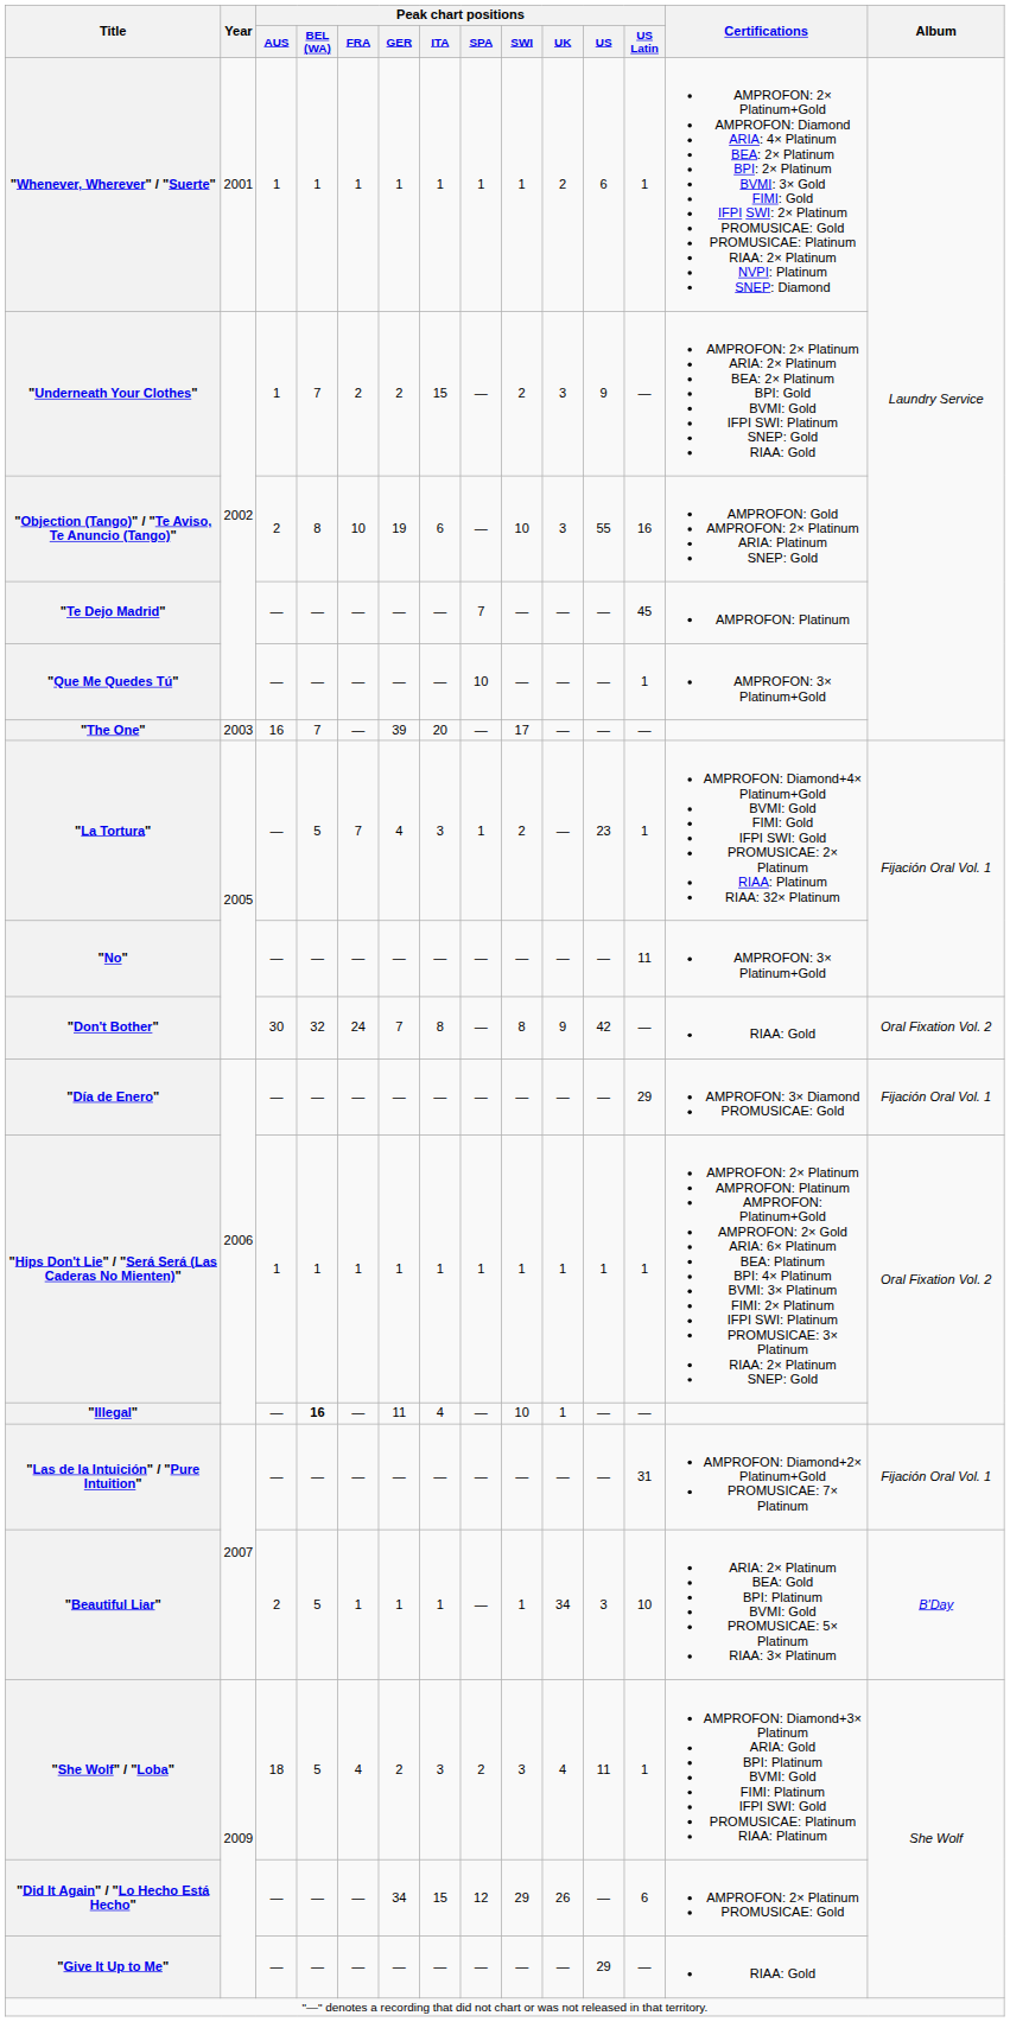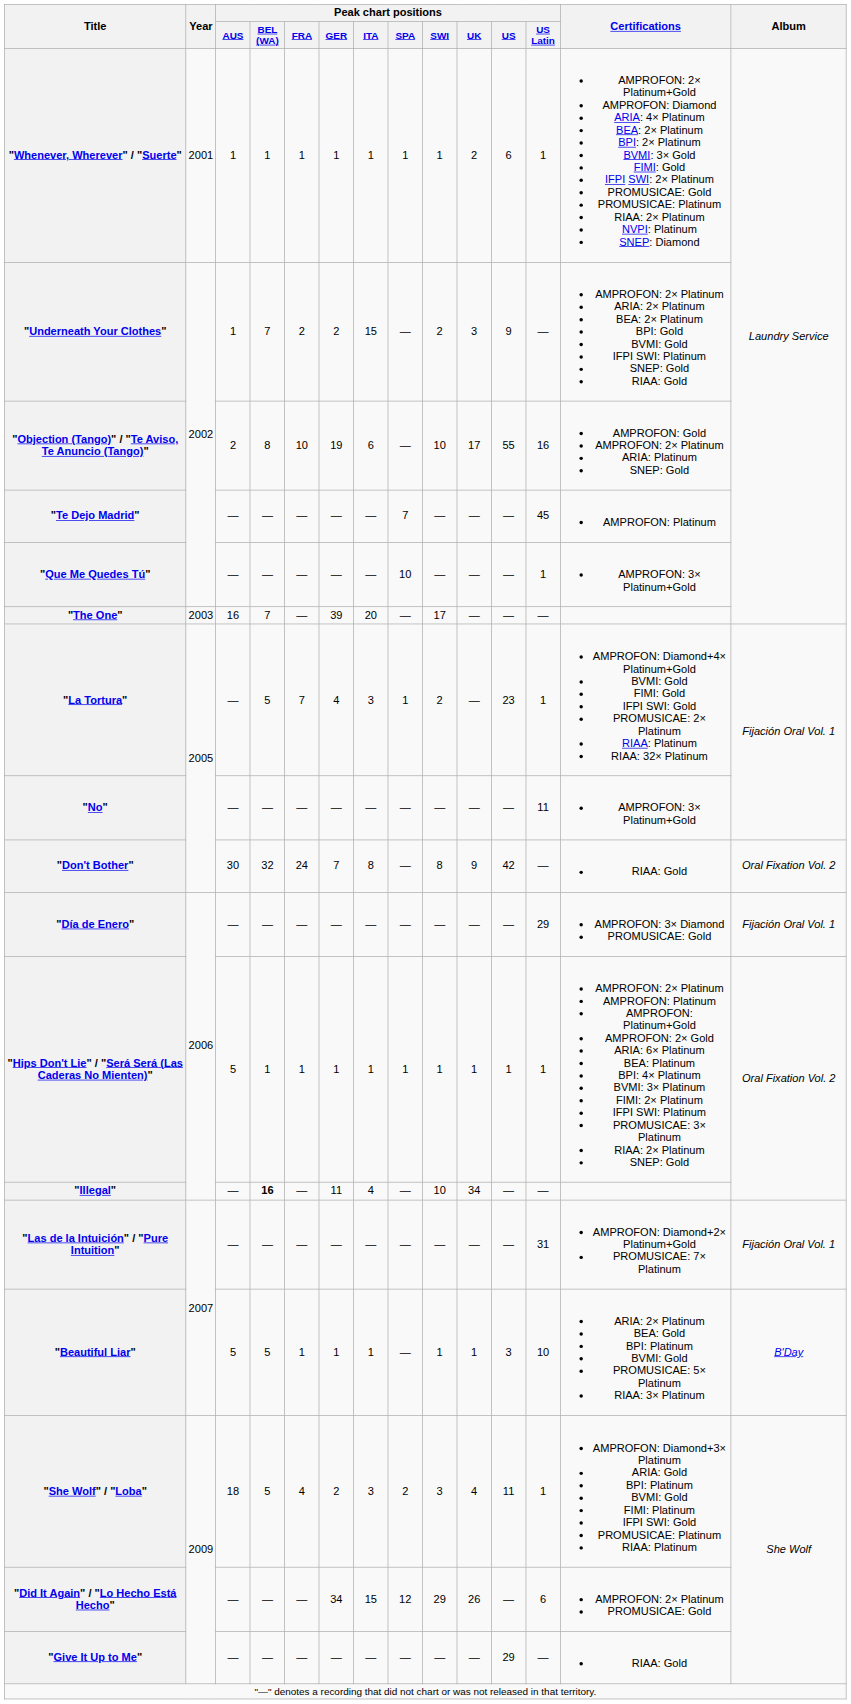 <table class="wikitable plainrowheaders" style="text-align:center;">
 <tr>
 <th scope="col" rowspan="2" style="width:16em;">Title</th>
 <th scope="col" rowspan="2">Year</th>
 <th scope="col" colspan="10">Peak chart positions</th>
 <th scope="col" rowspan="2" style="width:15em;"><a href='#'>Certifications</a></th>
 <th scope="col" rowspan="2" style="width:10em;">Album</th>
 </tr>
 <tr>
 <th scope="col" style="width:3em;font-size:90%;"><a href='#'>AUS</a><br></th>
 <th scope="col" style="width:3em;font-size:90%;"><a href='#'>BEL<br>(WA)</a><br></th>
 <th scope="col" style="width:3em;font-size:90%;"><a href='#'>FRA</a><br></th>
 <th scope="col" style="width:3em;font-size:90%;"><a href='#'>GER</a> <br></th>
 <th scope="col" style="width:3em;font-size:90%;"><a href='#'>ITA</a><br></th>
 <th scope="col" style="width:3em;font-size:90%;"><a href='#'>SPA</a><br></th>
 <th scope="col" style="width:3em;font-size:90%;"><a href='#'>SWI</a><br></th>
 <th scope="col" style="width:3em;font-size:90%;"><a href='#'>UK</a><br></th>
 <th scope="col" style="width:3em;font-size:90%;"><a href='#'>US</a><br></th>
 <th scope="col" style="width:3em;font-size:90%;"><a href='#'>US<br>Latin</a><br></th>
 </tr>
 <tr>
 <th scope="row">"<a href='#'>Whenever, Wherever</a>" / "<a href='#'>Suerte</a>"</th>
 <td>2001</td>
 <td>1</td>
 <td>1</td>
 <td>1</td>
 <td>1</td>
 <td>1</td>
 <td>1</td>
 <td>1</td>
 <td>2</td>
 <td>6</td>
 <td>1</td>
 <td><br><ul><li>AMPROFON: 2× Platinum+Gold</li><li>AMPROFON: Diamond </li><li><a href='#'>ARIA</a>: 4× Platinum</li><li><a href='#'>BEA</a>: 2× Platinum</li><li><a href='#'>BPI</a>: 2× Platinum</li><li><a href='#'>BVMI</a>: 3× Gold</li><li><a href='#'>FIMI</a>: Gold</li><li><a href='#'>IFPI</a> <a href='#'>SWI</a>: 2× Platinum</li><li>PROMUSICAE: Gold</li><li>PROMUSICAE: Platinum </li><li>RIAA: 2× Platinum</li><li><a href='#'>NVPI</a>: Platinum</li><li><a href='#'>SNEP</a>: Diamond</li></ul></td>
 <td rowspan="6"><em>Laundry Service</em></td>
 </tr>
 <tr>
 <th scope="row">"<a href='#'>Underneath Your Clothes</a>"</th>
 <td rowspan="4">2002</td>
 <td>1</td>
 <td>7</td>
 <td>2</td>
 <td>2</td>
 <td>15</td>
 <td>—</td>
 <td>2</td>
 <td>3</td>
 <td>9</td>
 <td>—</td>
 <td><br><ul><li>AMPROFON: 2× Platinum</li><li>ARIA: 2× Platinum</li><li>BEA: 2× Platinum</li><li>BPI: Gold</li><li>BVMI: Gold</li><li>IFPI SWI: Platinum</li><li>SNEP: Gold</li><li>RIAA: Gold</li></ul></td>
 </tr>
 <tr>
 <th scope="row">"<a href='#'>Objection (Tango)</a>" / "<a href='#'>Te Aviso, Te Anuncio (Tango)</a>"</th>
 <td>2</td>
 <td>8</td>
 <td>10</td>
 <td>19</td>
 <td>6</td>
 <td>—</td>
 <td>10</td>
-<td>3</td>
+<td>17</td>
 <td>55</td>
 <td>16</td>
 <td><br><ul><li>AMPROFON: Gold</li><li>AMPROFON: 2× Platinum </li><li>ARIA: Platinum</li><li>SNEP: Gold</li></ul></td>
 </tr>
 <tr>
 <th scope="row">"<a href='#'>Te Dejo Madrid</a>"</th>
 <td>—</td>
 <td>—</td>
 <td>—</td>
 <td>—</td>
 <td>—</td>
 <td>7</td>
 <td>—</td>
 <td>—</td>
 <td>—</td>
 <td>45</td>
 <td><br><ul><li>AMPROFON: Platinum</li></ul></td>
 </tr>
 <tr>
 <th scope="row">"<a href='#'>Que Me Quedes Tú</a>"</th>
 <td>—</td>
 <td>—</td>
 <td>—</td>
 <td>—</td>
 <td>—</td>
 <td>10</td>
 <td>—</td>
 <td>—</td>
 <td>—</td>
 <td>1</td>
 <td><br><ul><li>AMPROFON: 3× Platinum+Gold</li></ul></td>
 </tr>
 <tr>
 <th scope="row">"<a href='#'>The One</a>"</th>
 <td>2003</td>
 <td>16</td>
 <td>7</td>
 <td>—</td>
 <td>39</td>
 <td>20</td>
 <td>—</td>
 <td>17</td>
 <td>—</td>
 <td>—</td>
 <td>—</td>
 <td></td>
 </tr>
 <tr>
 <th scope="row">"<a href='#'>La Tortura</a>"<br></th>
 <td rowspan="3">2005</td>
 <td>—</td>
 <td>5</td>
 <td>7</td>
 <td>4</td>
 <td>3</td>
 <td>1</td>
 <td>2</td>
 <td>—</td>
 <td>23</td>
 <td>1</td>
 <td><br><ul><li>AMPROFON: Diamond+4× Platinum+Gold</li><li>BVMI: Gold</li><li>FIMI: Gold</li><li>IFPI SWI: Gold</li><li>PROMUSICAE: 2× Platinum</li><li><a href='#'>RIAA</a>: Platinum</li><li>RIAA: 32× Platinum </li></ul></td>
 <td rowspan="2"><em>Fijación Oral Vol. 1</em></td>
 </tr>
 <tr>
 <th scope="row">"<a href='#'>No</a>"<br></th>
 <td>—</td>
 <td>—</td>
 <td>—</td>
 <td>—</td>
 <td>—</td>
 <td>—</td>
 <td>—</td>
 <td>—</td>
 <td>—</td>
 <td>11</td>
 <td><br><ul><li>AMPROFON: 3× Platinum+Gold</li></ul></td>
 </tr>
 <tr>
 <th scope="row">"<a href='#'>Don't Bother</a>"</th>
 <td>30</td>
 <td>32</td>
 <td>24</td>
 <td>7</td>
 <td>8</td>
 <td>—</td>
 <td>8</td>
 <td>9</td>
 <td>42</td>
 <td>—</td>
 <td><br><ul><li>RIAA: Gold</li></ul></td>
 <td><em>Oral Fixation Vol. 2</em></td>
 </tr>
 <tr>
 <th scope="row">"<a href='#'>Día de Enero</a>"</th>
 <td rowspan="3">2006</td>
 <td>—</td>
 <td>—</td>
 <td>—</td>
 <td>—</td>
 <td>—</td>
 <td>—</td>
 <td>—</td>
 <td>—</td>
 <td>—</td>
 <td>29</td>
 <td><br><ul><li>AMPROFON: 3× Diamond</li><li>PROMUSICAE: Gold</li></ul></td>
 <td><em>Fijación Oral Vol. 1</em></td>
 </tr>
 <tr>
 <th scope="row">"<a href='#'>Hips Don't Lie</a>" / "<a href='#'>Será Será (Las Caderas No Mienten)</a>"<br></th>
-<td>1</td>
+<td>5</td>
 <td>1</td>
 <td>1</td>
 <td>1</td>
 <td>1</td>
 <td>1</td>
 <td>1</td>
 <td>1</td>
 <td>1</td>
 <td>1</td>
 <td><br><ul><li>AMPROFON: 2× Platinum</li><li>AMPROFON: Platinum </li><li>AMPROFON: Platinum+Gold </li><li>AMPROFON: 2× Gold </li><li>ARIA: 6× Platinum</li><li>BEA: Platinum</li><li>BPI: 4× Platinum</li><li>BVMI: 3× Platinum</li><li>FIMI: 2× Platinum</li><li>IFPI SWI: Platinum</li><li>PROMUSICAE: 3× Platinum</li><li>RIAA: 2× Platinum</li><li>SNEP: Gold</li></ul></td>
 <td rowspan="2"><em>Oral Fixation Vol. 2</em></td>
 </tr>
 <tr>
 <th scope="row">"<a href='#'>Illegal</a>"<br></th>
 <td>—</td>
 <td><strong>16</strong></td>
 <td>—</td>
 <td>11</td>
 <td>4</td>
 <td>—</td>
 <td>10</td>
-<td>1</td>
+<td>34</td>
 <td>—</td>
 <td>—</td>
 <td></td>
 </tr>
 <tr>
 <th scope="row">"<a href='#'>Las de la Intuición</a>" / "<a href='#'>Pure Intuition</a>"</th>
 <td rowspan="2">2007</td>
 <td>—</td>
 <td>—</td>
 <td>—</td>
 <td>—</td>
 <td>—</td>
 <td>—</td>
 <td>—</td>
 <td>—</td>
 <td>—</td>
 <td>31</td>
 <td><br><ul><li>AMPROFON: Diamond+2× Platinum+Gold</li><li>PROMUSICAE: 7× Platinum</li></ul></td>
 <td><em>Fijación Oral Vol. 1</em></td>
 </tr>
 <tr>
 <th scope="row">"<a href='#'>Beautiful Liar</a>" <br></th>
-<td>2</td>
+<td>5</td>
 <td>5</td>
 <td>1</td>
 <td>1</td>
 <td>1</td>
 <td>—</td>
 <td>1</td>
-<td>34</td>
+<td>1</td>
 <td>3</td>
 <td>10</td>
 <td><br><ul><li>ARIA: 2× Platinum</li><li>BEA: Gold</li><li>BPI: Platinum</li><li>BVMI: Gold</li><li>PROMUSICAE: 5× Platinum</li><li>RIAA: 3× Platinum</li></ul></td>
 <td><em><a href='#'>B'Day</a></em></td>
 </tr>
 <tr>
 <th scope="row">"<a href='#'>She Wolf</a>" / "<a href='#'>Loba</a>"</th>
 <td rowspan="3">2009</td>
 <td>18</td>
 <td>5</td>
 <td>4</td>
 <td>2</td>
 <td>3</td>
 <td>2</td>
 <td>3</td>
 <td>4</td>
 <td>11</td>
 <td>1</td>
 <td><br><ul><li>AMPROFON: Diamond+3× Platinum</li><li>ARIA: Gold</li><li>BPI: Platinum</li><li>BVMI: Gold</li><li>FIMI: Platinum</li><li>IFPI SWI: Gold</li><li>PROMUSICAE: Platinum</li><li>RIAA: Platinum</li></ul></td>
 <td rowspan="3"><em>She Wolf</em></td>
 </tr>
 <tr>
 <th scope="row">"<a href='#'>Did It Again</a>" / "<a href='#'>Lo Hecho Está Hecho</a>"</th>
 <td>—</td>
 <td>—</td>
 <td>—</td>
 <td>34</td>
 <td>15</td>
 <td>12</td>
 <td>29</td>
 <td>26</td>
 <td>—</td>
 <td>6</td>
 <td><br><ul><li>AMPROFON: 2× Platinum</li><li>PROMUSICAE: Gold</li></ul></td>
 </tr>
 <tr>
 <th scope="row">"<a href='#'>Give It Up to Me</a>"<br></th>
 <td>—</td>
 <td>—</td>
 <td>—</td>
 <td>—</td>
 <td>—</td>
 <td>—</td>
 <td>—</td>
 <td>—</td>
 <td>29</td>
 <td>—</td>
 <td><br><ul><li>RIAA: Gold</li></ul></td>
 </tr>
 <tr>
 <td colspan="14" style="font-size:90%">"—" denotes a recording that did not chart or was not released in that territory.</td>
 </tr>
 </table>
